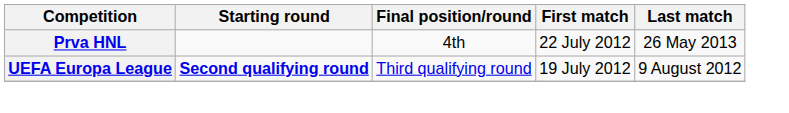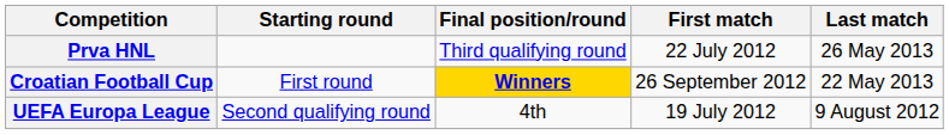 <table class="wikitable plainrowheaders" style="text-align:center;">
 <tr>
 <th scope=col>Competition</th>
 <th scope=col>Starting round</th>
 <th scope=col>Final position/round</th>
 <th scope=col>First match</th>
 <th scope=col>Last match</th>
 </tr>
 <tr>
 <th scope=row align=left><a href='#'>Prva HNL</a></th>
 <td></td>
-<td>4th</td>
+<td><a href='#'>Third qualifying round</a></td>
 <td>22 July 2012</td>
 <td>26 May 2013</td>
 </tr>
 <tr>
+<th scope=row align=left><a href='#'>Croatian Football Cup</a></th>
+<td><a href='#'>First round</a></td>
+<td style="background: gold"><strong><a href='#'>Winners</a></strong></td>
+<td>26 September 2012</td>
+<td>22 May 2013</td>
+</tr>
+<tr>
 <th scope=row align=left><a href='#'>UEFA Europa League</a></th>
-<td><strong><a href='#'>Second qualifying round</a></strong></td>
-<td><a href='#'>Third qualifying round</a></td>
+<td><a href='#'>Second qualifying round</a></td>
+<td>4th</td>
 <td>19 July 2012</td>
 <td>9 August 2012</td>
 </tr>
 <tr>
 </tr>
 </table>
